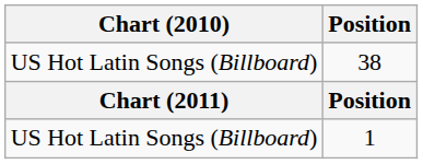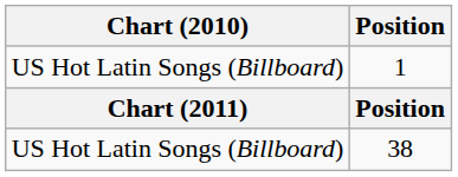 <table class="wikitable">
 <tr>
 <th>Chart (2010)</th>
 <th>Position</th>
 </tr>
 <tr>
 <td>US Hot Latin Songs (<em>Billboard</em>)</td>
-<td style="text-align:center;">38</td>
+<td style="text-align:center;">1</td>
 </tr>
 <tr>
 <th>Chart (2011)</th>
 <th>Position</th>
 </tr>
 <tr>
 <td>US Hot Latin Songs (<em>Billboard</em>)</td>
-<td style="text-align:center;">1</td>
+<td style="text-align:center;">38</td>
 </tr>
 </table>
